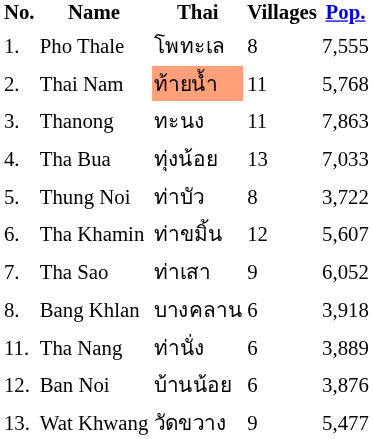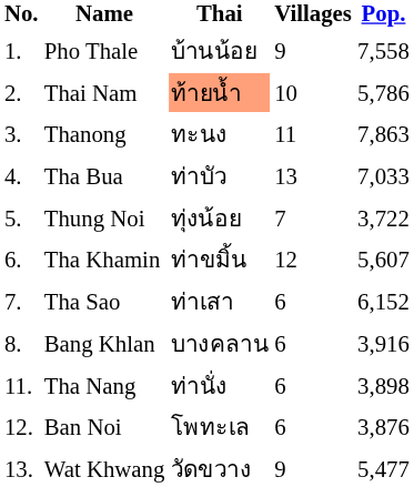 <table>
 <tr>
 <th>No.</th>
 <th>Name</th>
 <th>Thai</th>
 <th>Villages</th>
 <th><a href='#'>Pop.</a></th>
 </tr>
 <tr>
 <td>1.</td>
 <td>Pho Thale</td>
-<td>โพทะเล</td>
-<td>8</td>
-<td>7,555</td>
+<td>บ้านน้อย</td>
+<td>9</td>
+<td>7,558</td>
 </tr>
 <tr>
 <td>2.</td>
 <td>Thai Nam</td>
 <td style="background: lightsalmon;">ท้ายน้ำ</td>
-<td>11</td>
-<td>5,768</td>
+<td>10</td>
+<td>5,786</td>
 </tr>
 <tr>
 <td>3.</td>
 <td>Thanong</td>
 <td>ทะนง</td>
 <td>11</td>
 <td>7,863</td>
 </tr>
 <tr>
 <td>4.</td>
 <td>Tha Bua</td>
-<td>ทุ่งน้อย</td>
+<td>ท่าบัว</td>
 <td>13</td>
 <td>7,033</td>
 </tr>
 <tr>
 <td>5.</td>
 <td>Thung Noi</td>
-<td>ท่าบัว</td>
-<td>8</td>
+<td>ทุ่งน้อย</td>
+<td>7</td>
 <td>3,722</td>
 </tr>
 <tr>
 <td>6.</td>
 <td>Tha Khamin</td>
 <td>ท่าขมิ้น</td>
 <td>12</td>
 <td>5,607</td>
 </tr>
 <tr>
 <td>7.</td>
 <td>Tha Sao</td>
 <td>ท่าเสา</td>
-<td>9</td>
-<td>6,052</td>
+<td>6</td>
+<td>6,152</td>
 </tr>
 <tr>
 <td>8.</td>
 <td>Bang Khlan</td>
 <td>บางคลาน</td>
 <td>6</td>
-<td>3,918</td>
+<td>3,916</td>
 </tr>
 <tr>
 <td>11.</td>
 <td>Tha Nang</td>
 <td>ท่านั่ง</td>
 <td>6</td>
-<td>3,889</td>
+<td>3,898</td>
 </tr>
 <tr>
 <td>12.</td>
 <td>Ban Noi</td>
-<td>บ้านน้อย</td>
+<td>โพทะเล</td>
 <td>6</td>
 <td>3,876</td>
 </tr>
 <tr>
 <td>13.</td>
 <td>Wat Khwang</td>
 <td>วัดขวาง</td>
 <td>9</td>
 <td>5,477</td>
 </tr>
 </table>
